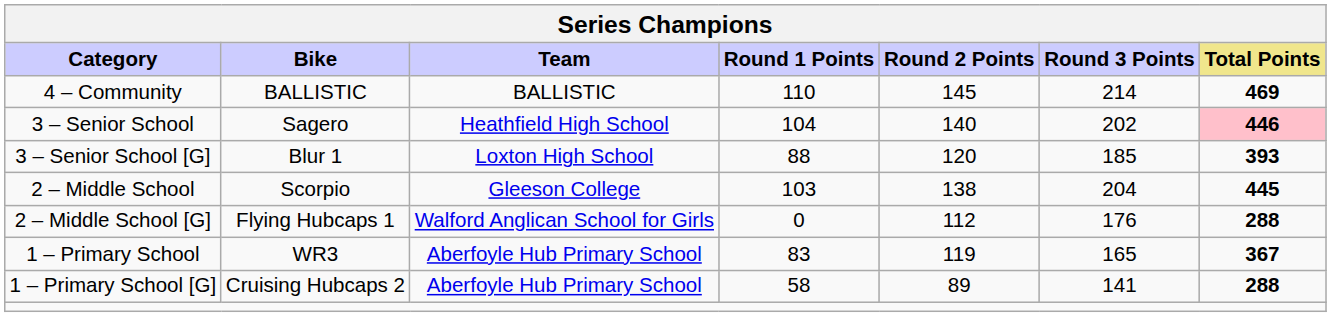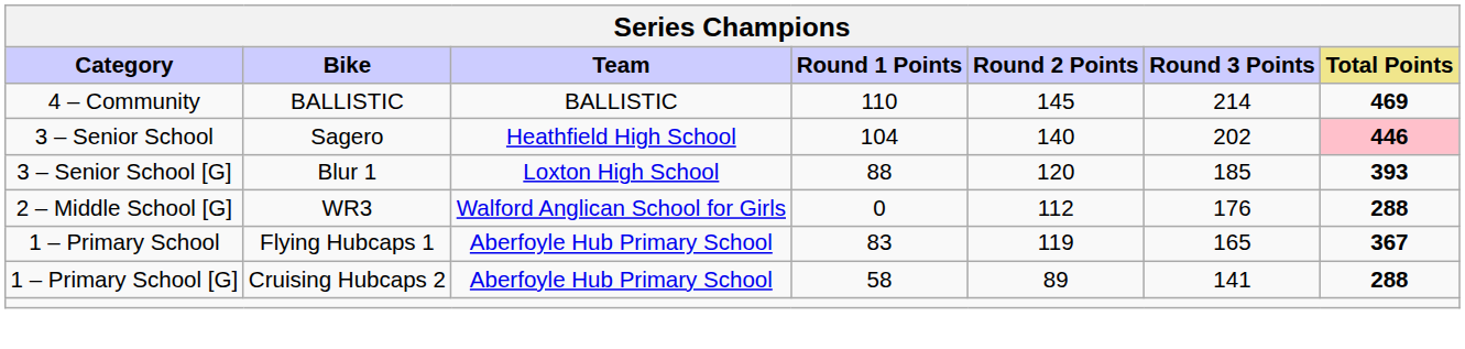 <table class="wikitable collapsible collapsed" style="font-size: 85%; text-align:center">
 <tr>
 <th colspan="7" width="500"><big>Series Champions</big></th>
 </tr>
 <tr>
 <th style="background:#ccf">Category</th>
 <th style="background:#ccf">Bike</th>
 <th style="background:#ccf">Team</th>
 <th style="background:#ccf">Round 1 Points</th>
 <th style="background:#ccf">Round 2 Points</th>
 <th style="background:#ccf">Round 3 Points</th>
 <th style="background:#f0e68c">Total Points</th>
 </tr>
 <tr>
 <td>4 – Community</td>
 <td>BALLISTIC</td>
 <td> BALLISTIC</td>
 <td>110</td>
 <td>145</td>
 <td>214</td>
 <td><strong>469</strong></td>
 </tr>
 <tr>
 <td>3 – Senior School</td>
 <td>Sagero</td>
 <td> <a href='#'>Heathfield High School</a></td>
 <td>104</td>
 <td>140</td>
 <td>202</td>
 <td style="background: pink;"><strong>446</strong></td>
 </tr>
 <tr>
 <td>3 – Senior School [G]</td>
 <td>Blur 1</td>
 <td> <a href='#'>Loxton High School</a></td>
 <td>88</td>
 <td>120</td>
 <td>185</td>
 <td><strong>393</strong></td>
 </tr>
 <tr>
-<td>2 – Middle School</td>
-<td>Scorpio</td>
-<td> <a href='#'>Gleeson College</a></td>
-<td>103</td>
-<td>138</td>
-<td>204</td>
-<td><strong>445</strong></td>
-</tr>
-<tr>
 <td>2 – Middle School [G]</td>
-<td>Flying Hubcaps 1</td>
+<td>WR3</td>
 <td> <a href='#'>Walford Anglican School for Girls</a></td>
 <td>0</td>
 <td>112</td>
 <td>176</td>
 <td><strong>288</strong></td>
 </tr>
 <tr>
 <td>1 – Primary School</td>
-<td>WR3</td>
+<td>Flying Hubcaps 1</td>
 <td> <a href='#'>Aberfoyle Hub Primary School</a></td>
 <td>83</td>
 <td>119</td>
 <td>165</td>
 <td><strong>367</strong></td>
 </tr>
 <tr>
 <td>1 – Primary School [G]</td>
 <td>Cruising Hubcaps 2</td>
 <td> <a href='#'>Aberfoyle Hub Primary School</a></td>
 <td>58</td>
 <td>89</td>
 <td>141</td>
 <td><strong>288</strong></td>
 </tr>
 <tr>
 <td colspan="7"></td>
 </tr>
 </table>
